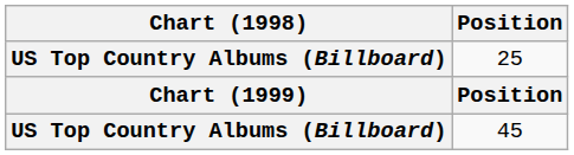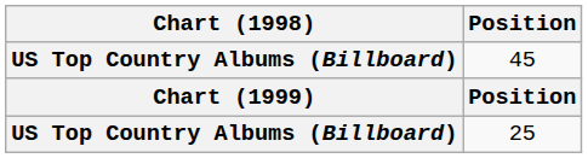 <table class="wikitable plainrowheaders" style="text-align:center">
 <tr>
 <th scope="col">Chart (1998)</th>
 <th scope="col">Position</th>
 </tr>
 <tr>
 <th scope="row">US Top Country Albums (<em>Billboard</em>)</th>
-<td>25</td>
+<td>45</td>
 </tr>
 <tr>
 <th scope="col">Chart (1999)</th>
 <th scope="col">Position</th>
 </tr>
 <tr>
 <th scope="row">US Top Country Albums (<em>Billboard</em>)</th>
-<td>45</td>
+<td>25</td>
 </tr>
 </table>
